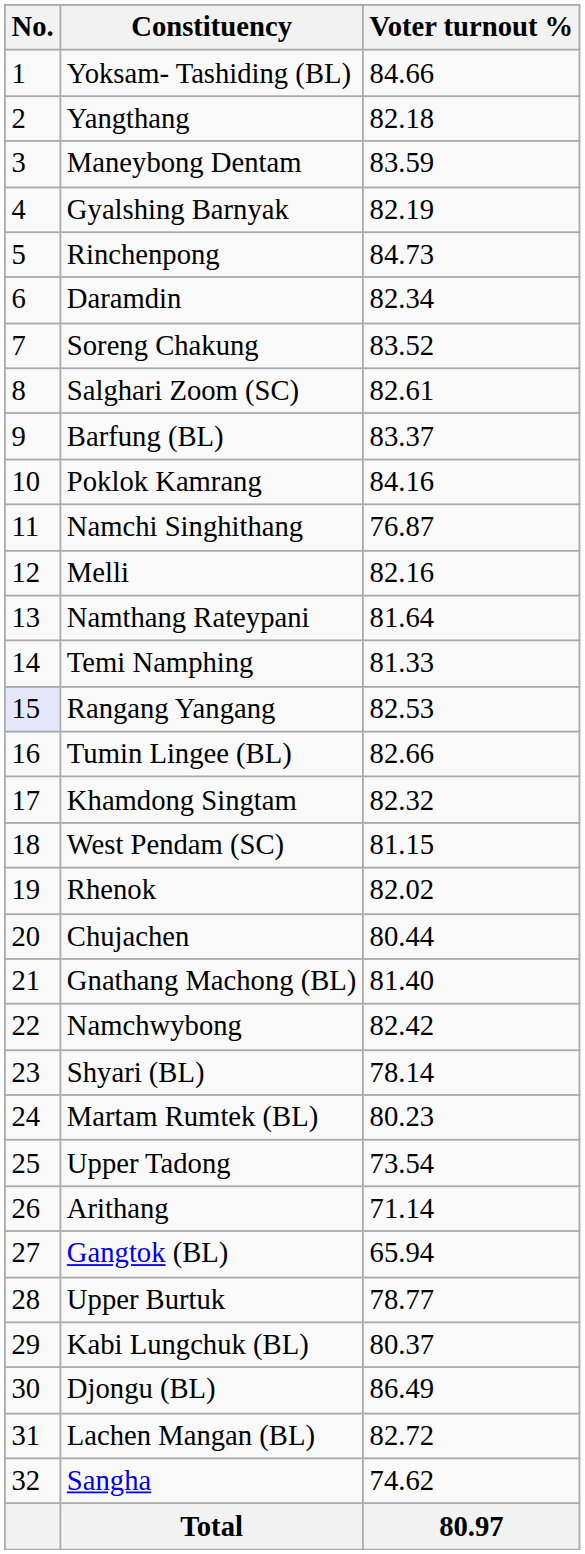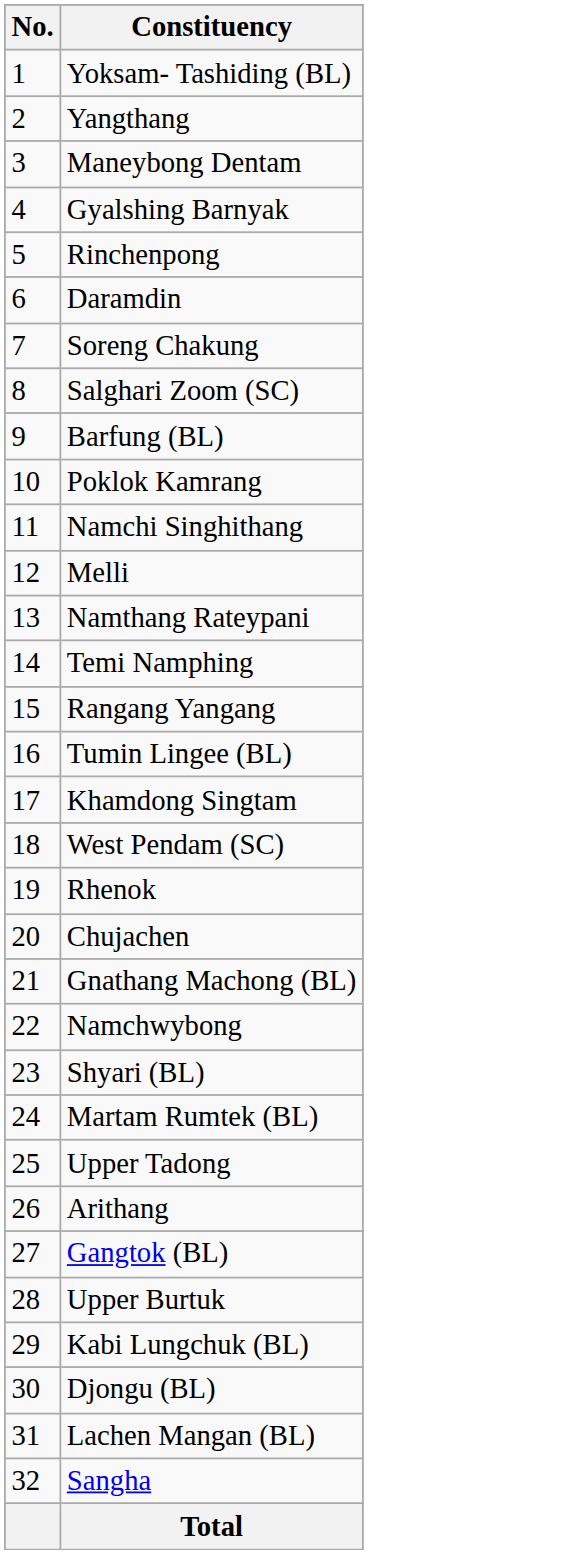 <table class="wikitable sortable collapsible">
 <tr style="text-align: left; background:#f0f0f0;">
 <th scope="col">No.</th>
 <th scope="col">Constituency</th>
-<th scope="col">Voter turnout %</th>
 </tr>
 <tr>
 <td>1</td>
 <td>Yoksam- Tashiding (BL)</td>
-<td>84.66</td>
 </tr>
 <tr>
 <td>2</td>
 <td>Yangthang</td>
-<td>82.18</td>
 </tr>
 <tr>
 <td>3</td>
 <td>Maneybong Dentam</td>
-<td>83.59</td>
 </tr>
 <tr>
 <td>4</td>
 <td>Gyalshing Barnyak</td>
-<td>82.19</td>
 </tr>
 <tr>
 <td>5</td>
 <td>Rinchenpong</td>
-<td>84.73</td>
 </tr>
 <tr>
 <td>6</td>
 <td>Daramdin</td>
-<td>82.34</td>
 </tr>
 <tr>
 <td>7</td>
 <td>Soreng Chakung</td>
-<td>83.52</td>
 </tr>
 <tr>
 <td>8</td>
 <td>Salghari Zoom (SC)</td>
-<td>82.61</td>
 </tr>
 <tr>
 <td>9</td>
 <td>Barfung (BL)</td>
-<td>83.37</td>
 </tr>
 <tr>
 <td>10</td>
 <td>Poklok Kamrang</td>
-<td>84.16</td>
 </tr>
 <tr>
 <td>11</td>
 <td>Namchi Singhithang</td>
-<td>76.87</td>
 </tr>
 <tr>
 <td>12</td>
 <td>Melli</td>
-<td>82.16</td>
 </tr>
 <tr>
 <td>13</td>
 <td>Namthang Rateypani</td>
-<td>81.64</td>
 </tr>
 <tr>
 <td>14</td>
 <td>Temi Namphing</td>
-<td>81.33</td>
 </tr>
 <tr>
-<td style="background: lavender;">15</td>
+<td>15</td>
 <td>Rangang Yangang</td>
-<td>82.53</td>
 </tr>
 <tr>
 <td>16</td>
 <td>Tumin Lingee (BL)</td>
-<td>82.66</td>
 </tr>
 <tr>
 <td>17</td>
 <td>Khamdong Singtam</td>
-<td>82.32</td>
 </tr>
 <tr>
 <td>18</td>
 <td>West Pendam (SC)</td>
-<td>81.15</td>
 </tr>
 <tr>
 <td>19</td>
 <td>Rhenok</td>
-<td>82.02</td>
 </tr>
 <tr>
 <td>20</td>
 <td>Chujachen</td>
-<td>80.44</td>
 </tr>
 <tr>
 <td>21</td>
 <td>Gnathang Machong (BL)</td>
-<td>81.40</td>
 </tr>
 <tr>
 <td>22</td>
 <td>Namchwybong</td>
-<td>82.42</td>
 </tr>
 <tr>
 <td>23</td>
 <td>Shyari (BL)</td>
-<td>78.14</td>
 </tr>
 <tr>
 <td>24</td>
 <td>Martam Rumtek (BL)</td>
-<td>80.23</td>
 </tr>
 <tr>
 <td>25</td>
 <td>Upper Tadong</td>
-<td>73.54</td>
 </tr>
 <tr>
 <td>26</td>
 <td>Arithang</td>
-<td>71.14</td>
 </tr>
 <tr>
 <td>27</td>
 <td><a href='#'>Gangtok</a> (BL)</td>
-<td>65.94</td>
 </tr>
 <tr>
 <td>28</td>
 <td>Upper Burtuk</td>
-<td>78.77</td>
 </tr>
 <tr>
 <td>29</td>
 <td>Kabi Lungchuk (BL)</td>
-<td>80.37</td>
 </tr>
 <tr>
 <td>30</td>
 <td>Djongu (BL)</td>
-<td>86.49</td>
 </tr>
 <tr>
 <td>31</td>
 <td>Lachen Mangan (BL)</td>
-<td>82.72</td>
 </tr>
 <tr>
 <td>32</td>
 <td><a href='#'>Sangha</a></td>
-<td>74.62</td>
 </tr>
 <tr>
 <th></th>
 <th>Total</th>
-<th>80.97</th>
 </tr>
 </table>
